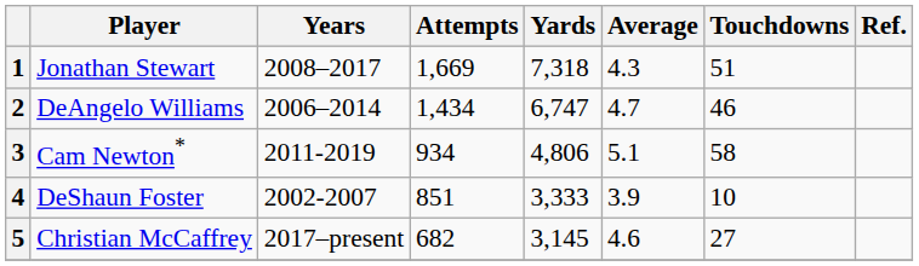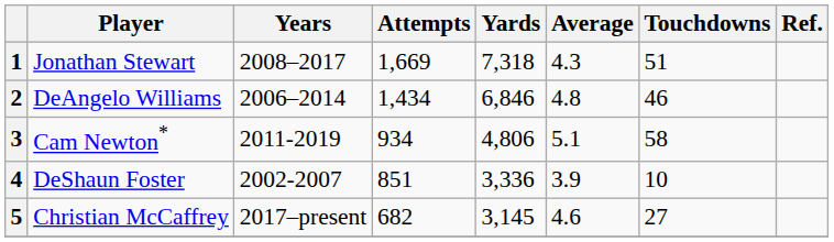 <table class="plainrowheaders sortable wikitable">
 <tr>
 <th scope="col" data-sort-type="number" class="unsortable"></th>
 <th scope="col">Player</th>
 <th scope="col">Years</th>
 <th scope="col">Attempts</th>
 <th scope="col">Yards</th>
 <th scope="col">Average</th>
 <th scope="col">Touchdowns</th>
 <th scope="col" class="unsortable">Ref.</th>
 </tr>
 <tr>
 <th scope=row>1</th>
 <td><a href='#'>Jonathan Stewart</a></td>
 <td>2008–2017</td>
 <td>1,669</td>
 <td>7,318</td>
 <td>4.3</td>
 <td>51</td>
 <td></td>
 </tr>
 <tr>
 <th scope=row>2</th>
 <td><a href='#'>DeAngelo Williams</a></td>
 <td>2006–2014</td>
 <td>1,434</td>
-<td>6,747</td>
-<td>4.7</td>
+<td>6,846</td>
+<td>4.8</td>
 <td>46</td>
 <td></td>
 </tr>
 <tr>
 <th scope=row>3</th>
 <td><a href='#'>Cam Newton</a><sup>*</sup></td>
 <td>2011-2019</td>
 <td>934</td>
 <td>4,806</td>
 <td>5.1</td>
 <td>58</td>
 <td></td>
 </tr>
 <tr>
 <th scope=row>4</th>
 <td><a href='#'>DeShaun Foster</a></td>
 <td>2002-2007</td>
 <td>851</td>
-<td>3,333</td>
+<td>3,336</td>
 <td>3.9</td>
 <td>10</td>
 <td></td>
 </tr>
 <tr>
 <th scope=row>5</th>
 <td><a href='#'>Christian McCaffrey</a></td>
 <td>2017–present</td>
 <td>682</td>
 <td>3,145</td>
 <td>4.6</td>
 <td>27</td>
 <td></td>
 </tr>
 <tr>
 </tr>
 </table>
